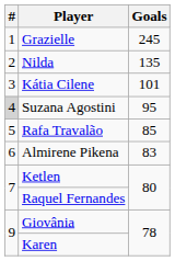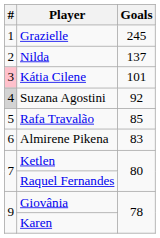 <table class="wikitable sortable" style="font-size:100%;">
 <tr>
 <th>#</th>
 <th>Player</th>
 <th>Goals</th>
 </tr>
 <tr>
 <td align=center>1</td>
 <td><a href='#'>Grazielle</a></td>
 <td align=center>245</td>
 </tr>
 <tr>
 <td align=center>2</td>
 <td><a href='#'>Nilda</a></td>
-<td align=center>135</td>
+<td align=center>137</td>
 </tr>
 <tr>
-<td align=center>3</td>
+<td align=center style="background: pink;">3</td>
 <td><a href='#'>Kátia Cilene</a></td>
 <td align=center>101</td>
 </tr>
 <tr>
 <td align=center style="background: lightgrey;">4</td>
 <td>Suzana Agostini</td>
-<td align=center>95</td>
+<td align=center>92</td>
 </tr>
 <tr>
 <td align=center>5</td>
 <td><a href='#'>Rafa Travalão</a></td>
 <td align=center>85</td>
 </tr>
 <tr>
 <td align=center>6</td>
 <td>Almirene Pikena</td>
 <td align=center>83</td>
 </tr>
 <tr>
 <td rowspan=2 align=center>7</td>
 <td><a href='#'>Ketlen</a></td>
 <td rowspan=2 align=center>80</td>
 </tr>
 <tr>
 <td><a href='#'>Raquel Fernandes</a></td>
 </tr>
 <tr>
 <td rowspan=2 align=center>9</td>
 <td><a href='#'>Giovânia</a></td>
 <td rowspan=2 align=center>78</td>
 </tr>
 <tr>
 <td><a href='#'>Karen</a></td>
 </tr>
 </table>
